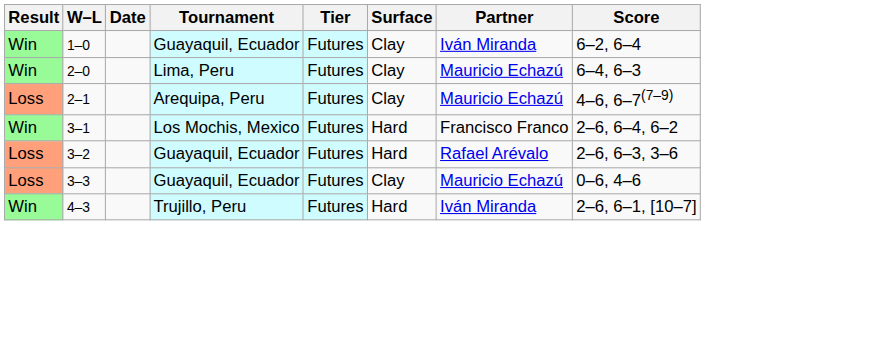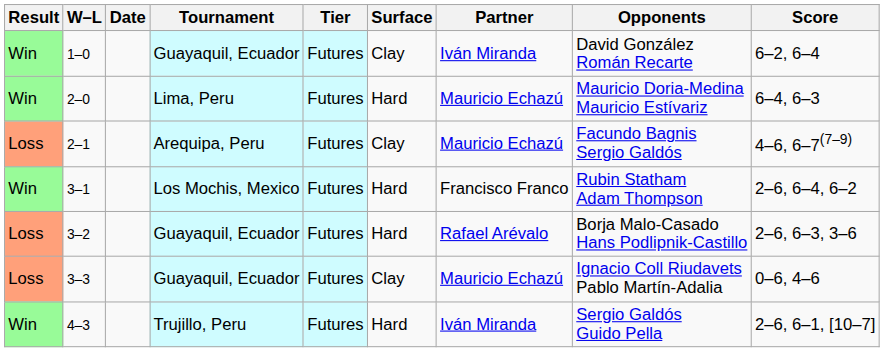 <table class="sortable wikitable">
 <tr>
 <th>Result</th>
 <th class="unsortable">W–L</th>
 <th>Date</th>
 <th>Tournament</th>
 <th>Tier</th>
 <th>Surface</th>
 <th>Partner</th>
+<th>Opponents</th>
 <th class="unsortable">Score</th>
 </tr>
 <tr>
 <td bgcolor=98fb98>Win</td>
 <td><small>1–0</small></td>
 <td></td>
 <td bgcolor=cffcff>Guayaquil, Ecuador</td>
 <td bgcolor=cffcff>Futures</td>
 <td>Clay</td>
 <td> <a href='#'>Iván Miranda</a></td>
+<td> David González<br> <a href='#'>Román Recarte</a></td>
 <td>6–2, 6–4</td>
 </tr>
 <tr>
 <td bgcolor=98fb98>Win</td>
 <td><small>2–0</small></td>
 <td></td>
 <td bgcolor=cffcff>Lima, Peru</td>
 <td bgcolor=cffcff>Futures</td>
-<td>Clay</td>
+<td>Hard</td>
 <td> <a href='#'>Mauricio Echazú</a></td>
+<td> <a href='#'>Mauricio Doria-Medina</a><br> <a href='#'>Mauricio Estívariz</a></td>
 <td>6–4, 6–3</td>
 </tr>
 <tr>
 <td bgcolor=ffa07a>Loss</td>
 <td><small>2–1</small></td>
 <td></td>
 <td bgcolor=cffcff>Arequipa, Peru</td>
 <td bgcolor=cffcff>Futures</td>
 <td>Clay</td>
 <td> <a href='#'>Mauricio Echazú</a></td>
+<td> <a href='#'>Facundo Bagnis</a><br> <a href='#'>Sergio Galdós</a></td>
 <td>4–6, 6–7<sup>(7–9)</sup></td>
 </tr>
 <tr>
 <td bgcolor=98fb98>Win</td>
 <td><small>3–1</small></td>
 <td></td>
 <td bgcolor=cffcff>Los Mochis, Mexico</td>
 <td bgcolor=cffcff>Futures</td>
 <td>Hard</td>
 <td> Francisco Franco</td>
+<td> <a href='#'>Rubin Statham</a><br> <a href='#'>Adam Thompson</a></td>
 <td>2–6, 6–4, 6–2</td>
 </tr>
 <tr>
 <td bgcolor=ffa07a>Loss</td>
 <td><small>3–2</small></td>
 <td></td>
 <td bgcolor=cffcff>Guayaquil, Ecuador</td>
 <td bgcolor=cffcff>Futures</td>
 <td>Hard</td>
 <td> <a href='#'>Rafael Arévalo</a></td>
+<td> Borja Malo-Casado<br> <a href='#'>Hans Podlipnik-Castillo</a></td>
 <td>2–6, 6–3, 3–6</td>
 </tr>
 <tr>
 <td bgcolor=ffa07a>Loss</td>
 <td><small>3–3</small></td>
 <td></td>
 <td bgcolor=cffcff>Guayaquil, Ecuador</td>
 <td bgcolor=cffcff>Futures</td>
 <td>Clay</td>
 <td> <a href='#'>Mauricio Echazú</a></td>
+<td> <a href='#'>Ignacio Coll Riudavets</a><br> Pablo Martín-Adalia</td>
 <td>0–6, 4–6</td>
 </tr>
 <tr>
 <td bgcolor=98fb98>Win</td>
 <td><small>4–3</small></td>
 <td></td>
 <td bgcolor=cffcff>Trujillo, Peru</td>
 <td bgcolor=cffcff>Futures</td>
 <td>Hard</td>
 <td> <a href='#'>Iván Miranda</a></td>
+<td> <a href='#'>Sergio Galdós</a><br> <a href='#'>Guido Pella</a></td>
 <td>2–6, 6–1, [10–7]</td>
 </tr>
 </table>
